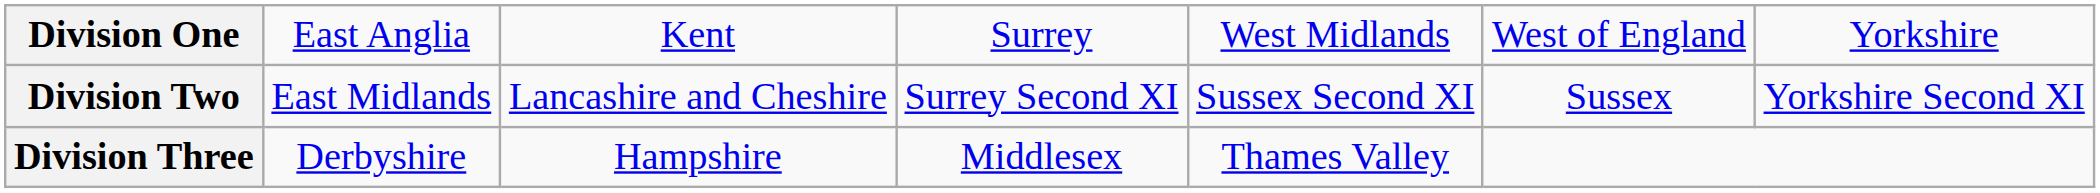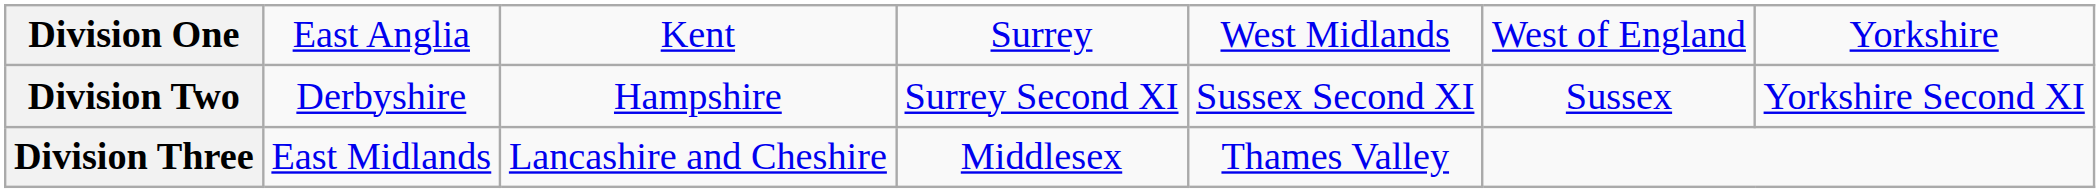 <table class="wikitable" style="text-align: center" style="font-size: 95%; border: 1px #aaaaaa solid; border-collapse: collapse; clear:center;">
 <tr>
 <th>Division One</th>
 <td><a href='#'>East Anglia</a></td>
 <td><a href='#'>Kent</a></td>
 <td><a href='#'>Surrey</a></td>
 <td><a href='#'>West Midlands</a></td>
 <td><a href='#'>West of England</a></td>
 <td><a href='#'>Yorkshire</a></td>
 </tr>
 <tr>
 <th>Division Two</th>
-<td><a href='#'>East Midlands</a></td>
-<td><a href='#'>Lancashire and Cheshire</a></td>
+<td><a href='#'>Derbyshire</a></td>
+<td><a href='#'>Hampshire</a></td>
 <td><a href='#'>Surrey Second XI</a></td>
 <td><a href='#'>Sussex Second XI</a></td>
 <td><a href='#'>Sussex</a></td>
 <td><a href='#'>Yorkshire Second XI</a></td>
 </tr>
 <tr>
 <th>Division Three</th>
-<td><a href='#'>Derbyshire</a></td>
-<td><a href='#'>Hampshire</a></td>
+<td><a href='#'>East Midlands</a></td>
+<td><a href='#'>Lancashire and Cheshire</a></td>
 <td><a href='#'>Middlesex</a></td>
 <td><a href='#'>Thames Valley</a></td>
 </tr>
 </table>
